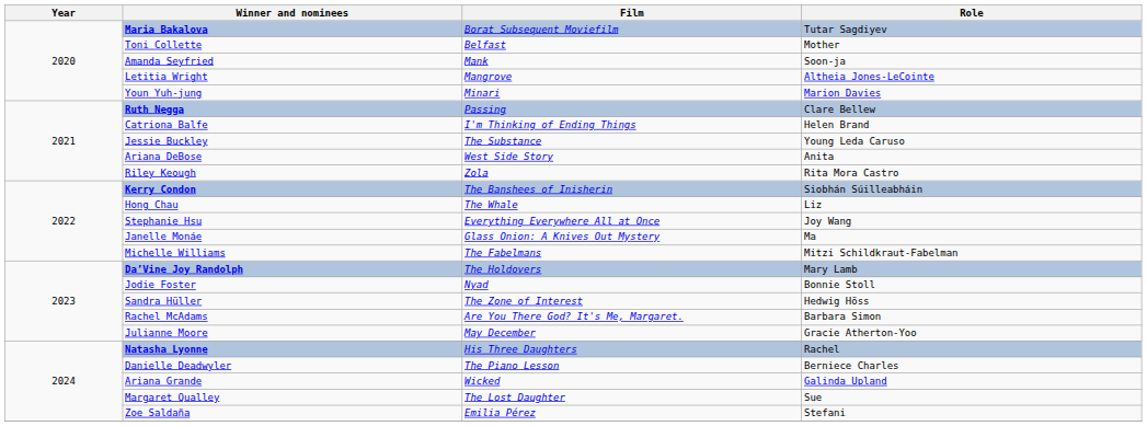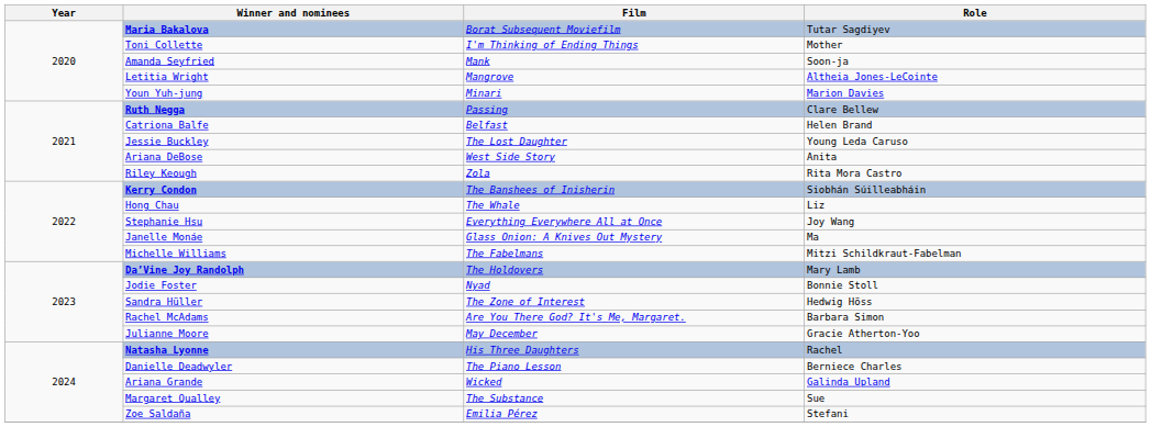 <table class="wikitable" width="95%" cellpadding="5">
 <tr>
 <th width="100"><strong>Year</strong></th>
 <th width="300"><strong>Winner and nominees</strong></th>
 <th width="300"><strong>Film</strong></th>
 <th width="300"><strong>Role</strong></th>
 </tr>
 <tr>
 <td rowspan="5" style="text-align:center;">2020</td>
 <td style="background:#B0C4DE;"><strong><a href='#'>Maria Bakalova</a></strong></td>
 <td style="background:#B0C4DE;"><em><a href='#'>Borat Subsequent Moviefilm</a></em></td>
 <td style="background:#B0C4DE;">Tutar Sagdiyev</td>
 </tr>
 <tr>
 <td><a href='#'>Toni Collette</a></td>
-<td><em><a href='#'>Belfast</a></em></td>
+<td><em><a href='#'>I'm Thinking of Ending Things</a></em></td>
 <td>Mother</td>
 </tr>
 <tr>
 <td><a href='#'>Amanda Seyfried</a></td>
 <td><em><a href='#'>Mank</a></em></td>
 <td>Soon-ja</td>
 </tr>
 <tr>
 <td><a href='#'>Letitia Wright</a></td>
 <td><a href='#'><em>Mangrove</em></a></td>
 <td><a href='#'>Altheia Jones-LeCointe</a></td>
 </tr>
 <tr>
 <td><a href='#'>Youn Yuh-jung</a></td>
 <td><a href='#'><em>Minari</em></a></td>
 <td><a href='#'>Marion Davies</a></td>
 </tr>
 <tr>
 <td rowspan="5" style="text-align:center;">2021</td>
 <td style="background:#B0C4DE;"><strong><a href='#'>Ruth Negga</a></strong></td>
 <td style="background:#B0C4DE;"><em><a href='#'>Passing</a></em></td>
 <td style="background:#B0C4DE;">Clare Bellew</td>
 </tr>
 <tr>
 <td><a href='#'>Catriona Balfe</a></td>
-<td><em><a href='#'>I'm Thinking of Ending Things</a></em></td>
+<td><em><a href='#'>Belfast</a></em></td>
 <td>Helen Brand</td>
 </tr>
 <tr>
 <td><a href='#'>Jessie Buckley</a></td>
-<td><em><a href='#'>The Substance</a></em></td>
+<td><em><a href='#'>The Lost Daughter</a></em></td>
 <td>Young Leda Caruso</td>
 </tr>
 <tr>
 <td><a href='#'>Ariana DeBose</a></td>
 <td><em><a href='#'>West Side Story</a></em></td>
 <td>Anita</td>
 </tr>
 <tr>
 <td><a href='#'>Riley Keough</a></td>
 <td><em><a href='#'>Zola</a></em></td>
 <td>Rita Mora Castro</td>
 </tr>
 <tr>
 <td rowspan="5" style="text-align:center;">2022</td>
 <td style="background:#B0C4DE;"><strong><a href='#'>Kerry Condon</a></strong></td>
 <td style="background:#B0C4DE;"><em><a href='#'>The Banshees of Inisherin</a></em></td>
 <td style="background:#B0C4DE;">Siobhán Súilleabháin</td>
 </tr>
 <tr>
 <td><a href='#'>Hong Chau</a></td>
 <td><em><a href='#'>The Whale</a></em></td>
 <td>Liz</td>
 </tr>
 <tr>
 <td><a href='#'>Stephanie Hsu</a></td>
 <td><em><a href='#'>Everything Everywhere All at Once</a></em></td>
 <td>Joy Wang</td>
 </tr>
 <tr>
 <td><a href='#'>Janelle Monáe</a></td>
 <td><em><a href='#'>Glass Onion: A Knives Out Mystery</a></em></td>
 <td>Ma</td>
 </tr>
 <tr>
 <td><a href='#'>Michelle Williams</a></td>
 <td><em><a href='#'>The Fabelmans</a></em></td>
 <td>Mitzi Schildkraut-Fabelman</td>
 </tr>
 <tr>
 <td rowspan="5" style="text-align:center;">2023</td>
 <td style="background:#B0C4DE;"><strong><a href='#'>Da’Vine Joy Randolph</a></strong></td>
 <td style="background:#B0C4DE;"><em><a href='#'>The Holdovers</a></em></td>
 <td style="background:#B0C4DE;">Mary Lamb</td>
 </tr>
 <tr>
 <td><a href='#'>Jodie Foster</a></td>
 <td><em><a href='#'>Nyad</a></em></td>
 <td>Bonnie Stoll</td>
 </tr>
 <tr>
 <td><a href='#'>Sandra Hüller</a></td>
 <td><em><a href='#'>The Zone of Interest</a></em></td>
 <td>Hedwig Höss</td>
 </tr>
 <tr>
 <td><a href='#'>Rachel McAdams</a></td>
 <td><em><a href='#'>Are You There God? It's Me, Margaret.</a></em></td>
 <td>Barbara Simon</td>
 </tr>
 <tr>
 <td><a href='#'>Julianne Moore</a></td>
 <td><em><a href='#'>May December</a></em></td>
 <td>Gracie Atherton-Yoo</td>
 </tr>
 <tr>
 <td rowspan="5" style="text-align:center;">2024</td>
 <td style="background:#B0C4DE;"><strong><a href='#'>Natasha Lyonne</a></strong></td>
 <td style="background:#B0C4DE;"><em><a href='#'>His Three Daughters</a></em></td>
 <td style="background:#B0C4DE;">Rachel</td>
 </tr>
 <tr>
 <td><a href='#'>Danielle Deadwyler</a></td>
 <td><em><a href='#'>The Piano Lesson</a></em></td>
 <td>Berniece Charles</td>
 </tr>
 <tr>
 <td><a href='#'>Ariana Grande</a></td>
 <td><em><a href='#'>Wicked</a></em></td>
 <td><a href='#'>Galinda Upland</a></td>
 </tr>
 <tr>
 <td><a href='#'>Margaret Qualley</a></td>
-<td><em><a href='#'>The Lost Daughter</a></em></td>
+<td><em><a href='#'>The Substance</a></em></td>
 <td>Sue</td>
 </tr>
 <tr>
 <td><a href='#'>Zoe Saldaña</a></td>
 <td><em><a href='#'>Emilia Pérez</a></em></td>
 <td>Stefani</td>
 </tr>
 <tr>
 </tr>
 </table>
